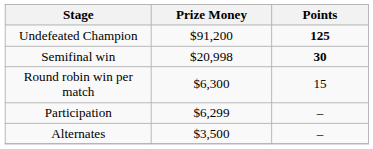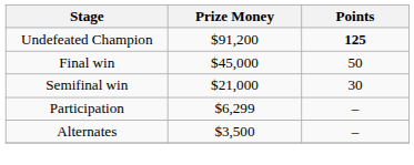 <table class=wikitable style="text-align:center; margin:1em auto;">
 <tr bgcolor="#d1e4fd">
 <th width="170">Stage</th>
 <th width="140">Prize Money</th>
 <th width="110">Points</th>
 </tr>
 <tr align="center">
 <td>Undefeated Champion</td>
 <td>$91,200</td>
 <td><strong>125</strong></td>
 </tr>
 <tr align="center">
-<td>Semifinal win</td>
-<td>$20,998</td>
-<td><strong>30</strong></td>
+<td>Final win</td>
+<td>$45,000</td>
+<td>50</td>
 </tr>
 <tr align="center">
-<td>Round robin win per match</td>
-<td>$6,300</td>
-<td>15</td>
+<td>Semifinal win</td>
+<td>$21,000</td>
+<td>30</td>
 </tr>
 <tr align="center">
 <td>Participation</td>
 <td>$6,299</td>
 <td>–</td>
 </tr>
 <tr align="center">
 <td>Alternates</td>
 <td>$3,500</td>
 <td>–</td>
 </tr>
 <tr>
 </tr>
 </table>
